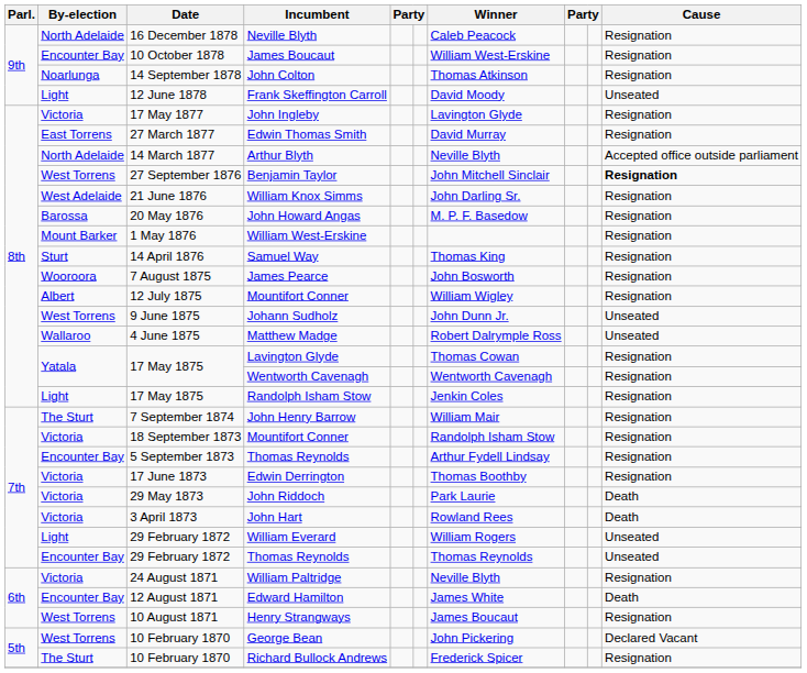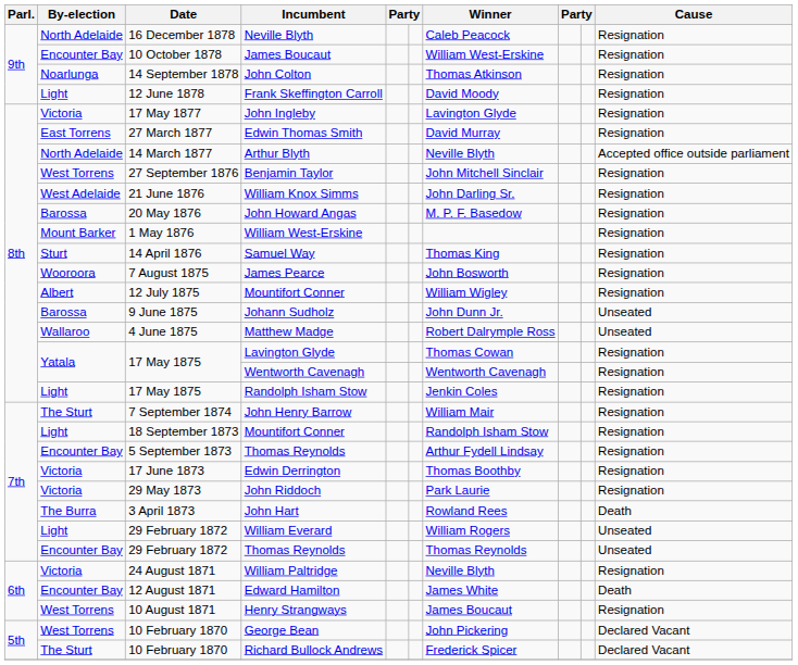 <table class="wikitable">
 <tr>
 <th>Parl.</th>
 <th>By-election</th>
 <th>Date</th>
 <th>Incumbent</th>
 <th colspan=2>Party</th>
 <th>Winner</th>
 <th colspan=2>Party</th>
 <th>Cause</th>
 </tr>
 <tr>
 <td rowspan="4"><a href='#'>9th</a></td>
 <td><a href='#'>North Adelaide</a></td>
 <td>16 December 1878</td>
 <td><a href='#'>Neville Blyth</a></td>
 <td> </td>
 <td></td>
 <td><a href='#'>Caleb Peacock</a></td>
 <td> </td>
 <td></td>
 <td>Resignation</td>
 </tr>
 <tr>
 <td><a href='#'>Encounter Bay</a></td>
 <td>10 October 1878</td>
 <td><a href='#'>James Boucaut</a></td>
 <td> </td>
 <td></td>
 <td><a href='#'>William West-Erskine</a></td>
 <td> </td>
 <td></td>
 <td>Resignation</td>
 </tr>
 <tr>
 <td><a href='#'>Noarlunga</a></td>
 <td>14 September 1878</td>
 <td><a href='#'>John Colton</a></td>
 <td> </td>
 <td></td>
 <td><a href='#'>Thomas Atkinson</a></td>
 <td> </td>
 <td></td>
 <td>Resignation</td>
 </tr>
 <tr>
 <td><a href='#'>Light</a></td>
 <td>12 June 1878</td>
 <td><a href='#'>Frank Skeffington Carroll</a></td>
 <td> </td>
 <td></td>
 <td><a href='#'>David Moody</a></td>
 <td> </td>
 <td></td>
-<td>Unseated</td>
+<td>Resignation</td>
 </tr>
 <tr>
 <td rowspan="15"><a href='#'>8th</a></td>
 <td><a href='#'>Victoria</a></td>
 <td>17 May 1877</td>
 <td><a href='#'>John Ingleby</a></td>
 <td> </td>
 <td></td>
 <td><a href='#'>Lavington Glyde</a></td>
 <td> </td>
 <td></td>
 <td>Resignation</td>
 </tr>
 <tr>
 <td><a href='#'>East Torrens</a></td>
 <td>27 March 1877</td>
 <td><a href='#'>Edwin Thomas Smith</a></td>
 <td> </td>
 <td></td>
 <td><a href='#'>David Murray</a></td>
 <td> </td>
 <td></td>
 <td>Resignation</td>
 </tr>
 <tr>
 <td><a href='#'>North Adelaide</a></td>
 <td>14 March 1877</td>
 <td><a href='#'>Arthur Blyth</a></td>
 <td> </td>
 <td></td>
 <td><a href='#'>Neville Blyth</a></td>
 <td> </td>
 <td></td>
 <td>Accepted office outside parliament</td>
 </tr>
 <tr>
 <td><a href='#'>West Torrens</a></td>
 <td>27 September 1876</td>
 <td><a href='#'>Benjamin Taylor</a></td>
 <td> </td>
 <td></td>
 <td><a href='#'>John Mitchell Sinclair</a></td>
 <td> </td>
 <td></td>
-<td><strong>Resignation</strong></td>
+<td>Resignation</td>
 </tr>
 <tr>
 <td><a href='#'>West Adelaide</a></td>
 <td>21 June 1876</td>
 <td><a href='#'>William Knox Simms</a></td>
 <td> </td>
 <td></td>
 <td><a href='#'>John Darling Sr.</a></td>
 <td> </td>
 <td></td>
 <td>Resignation</td>
 </tr>
 <tr>
 <td><a href='#'>Barossa</a></td>
 <td>20 May 1876</td>
 <td><a href='#'>John Howard Angas</a></td>
 <td> </td>
 <td></td>
 <td><a href='#'>M. P. F. Basedow</a></td>
 <td> </td>
 <td></td>
 <td>Resignation</td>
 </tr>
 <tr>
 <td><a href='#'>Mount Barker</a></td>
 <td>1 May 1876</td>
 <td><a href='#'>William West-Erskine</a></td>
 <td> </td>
 <td></td>
 <td></td>
 <td> </td>
 <td></td>
 <td>Resignation</td>
 </tr>
 <tr>
 <td><a href='#'>Sturt</a></td>
 <td>14 April 1876</td>
 <td><a href='#'>Samuel Way</a></td>
 <td> </td>
 <td></td>
 <td><a href='#'>Thomas King</a></td>
 <td> </td>
 <td></td>
 <td>Resignation</td>
 </tr>
 <tr>
 <td><a href='#'>Wooroora</a></td>
 <td>7 August 1875</td>
 <td><a href='#'>James Pearce</a></td>
 <td> </td>
 <td></td>
 <td><a href='#'>John Bosworth</a></td>
 <td> </td>
 <td></td>
 <td>Resignation</td>
 </tr>
 <tr>
 <td><a href='#'>Albert</a></td>
 <td>12 July 1875</td>
 <td><a href='#'>Mountifort Conner</a></td>
 <td> </td>
 <td></td>
 <td><a href='#'>William Wigley</a></td>
 <td> </td>
 <td></td>
 <td>Resignation</td>
 </tr>
 <tr>
-<td><a href='#'>West Torrens</a></td>
+<td><a href='#'>Barossa</a></td>
 <td>9 June 1875</td>
 <td><a href='#'>Johann Sudholz</a></td>
 <td> </td>
 <td></td>
 <td><a href='#'>John Dunn Jr.</a></td>
 <td> </td>
 <td></td>
 <td>Unseated</td>
 </tr>
 <tr>
 <td><a href='#'>Wallaroo</a></td>
 <td>4 June 1875</td>
 <td><a href='#'>Matthew Madge</a></td>
 <td> </td>
 <td></td>
 <td><a href='#'>Robert Dalrymple Ross</a></td>
 <td> </td>
 <td></td>
 <td>Unseated</td>
 </tr>
 <tr>
 <td rowspan="2"><a href='#'>Yatala</a></td>
 <td rowspan="2">17 May 1875</td>
 <td><a href='#'>Lavington Glyde</a></td>
 <td> </td>
 <td></td>
 <td><a href='#'>Thomas Cowan</a></td>
 <td> </td>
 <td></td>
 <td>Resignation</td>
 </tr>
 <tr>
 <td><a href='#'>Wentworth Cavenagh</a></td>
 <td> </td>
 <td></td>
 <td><a href='#'>Wentworth Cavenagh</a></td>
 <td> </td>
 <td></td>
 <td>Resignation</td>
 </tr>
 <tr>
 <td><a href='#'>Light</a></td>
 <td>17 May 1875</td>
 <td><a href='#'>Randolph Isham Stow</a></td>
 <td> </td>
 <td></td>
 <td><a href='#'>Jenkin Coles</a></td>
 <td> </td>
 <td></td>
 <td>Resignation</td>
 </tr>
 <tr>
 <td rowspan="8"><a href='#'>7th</a></td>
 <td><a href='#'>The Sturt</a></td>
 <td>7 September 1874</td>
 <td><a href='#'>John Henry Barrow</a></td>
 <td> </td>
 <td></td>
 <td><a href='#'>William Mair</a></td>
 <td> </td>
 <td></td>
 <td>Resignation</td>
 </tr>
 <tr>
-<td><a href='#'>Victoria</a></td>
+<td><a href='#'>Light</a></td>
 <td>18 September 1873</td>
 <td><a href='#'>Mountifort Conner</a></td>
 <td> </td>
 <td></td>
 <td><a href='#'>Randolph Isham Stow</a></td>
 <td> </td>
 <td></td>
 <td>Resignation</td>
 </tr>
 <tr>
 <td><a href='#'>Encounter Bay</a></td>
 <td>5 September 1873</td>
 <td><a href='#'>Thomas Reynolds</a></td>
 <td> </td>
 <td></td>
 <td><a href='#'>Arthur Fydell Lindsay</a></td>
 <td> </td>
 <td></td>
 <td>Resignation</td>
 </tr>
 <tr>
 <td><a href='#'>Victoria</a></td>
 <td>17 June 1873</td>
 <td><a href='#'>Edwin Derrington</a></td>
 <td> </td>
 <td></td>
 <td><a href='#'>Thomas Boothby</a></td>
 <td> </td>
 <td></td>
 <td>Resignation</td>
 </tr>
 <tr>
 <td><a href='#'>Victoria</a></td>
 <td>29 May 1873</td>
 <td><a href='#'>John Riddoch</a></td>
 <td> </td>
 <td></td>
 <td><a href='#'>Park Laurie</a></td>
 <td> </td>
 <td></td>
-<td>Death</td>
+<td>Resignation</td>
 </tr>
 <tr>
-<td><a href='#'>Victoria</a></td>
+<td><a href='#'>The Burra</a></td>
 <td>3 April 1873</td>
 <td><a href='#'>John Hart</a></td>
 <td> </td>
 <td></td>
 <td><a href='#'>Rowland Rees</a></td>
 <td> </td>
 <td></td>
 <td>Death</td>
 </tr>
 <tr>
 <td><a href='#'>Light</a></td>
 <td>29 February 1872</td>
 <td><a href='#'>William Everard</a></td>
 <td> </td>
 <td></td>
 <td><a href='#'>William Rogers</a></td>
 <td> </td>
 <td></td>
 <td>Unseated</td>
 </tr>
 <tr>
 <td><a href='#'>Encounter Bay</a></td>
 <td>29 February 1872</td>
 <td><a href='#'>Thomas Reynolds</a></td>
 <td> </td>
 <td></td>
 <td><a href='#'>Thomas Reynolds</a></td>
 <td> </td>
 <td></td>
 <td>Unseated</td>
 </tr>
 <tr>
 <td rowspan="3"><a href='#'>6th</a></td>
 <td><a href='#'>Victoria</a></td>
 <td>24 August 1871</td>
 <td><a href='#'>William Paltridge</a></td>
 <td> </td>
 <td></td>
 <td><a href='#'>Neville Blyth</a></td>
 <td> </td>
 <td></td>
 <td>Resignation</td>
 </tr>
 <tr>
 <td><a href='#'>Encounter Bay</a></td>
 <td>12 August 1871</td>
 <td><a href='#'>Edward Hamilton</a></td>
 <td> </td>
 <td></td>
 <td><a href='#'>James White</a></td>
 <td> </td>
 <td></td>
 <td>Death</td>
 </tr>
 <tr>
 <td><a href='#'>West Torrens</a></td>
 <td>10 August 1871</td>
 <td><a href='#'>Henry Strangways</a></td>
 <td> </td>
 <td></td>
 <td><a href='#'>James Boucaut</a></td>
 <td> </td>
 <td></td>
 <td>Resignation</td>
 </tr>
 <tr>
 <td rowspan="2"><a href='#'>5th</a></td>
 <td><a href='#'>West Torrens</a></td>
 <td>10 February 1870</td>
 <td><a href='#'>George Bean</a></td>
 <td> </td>
 <td></td>
 <td><a href='#'>John Pickering</a></td>
 <td> </td>
 <td></td>
 <td>Declared Vacant</td>
 </tr>
 <tr>
 <td><a href='#'>The Sturt</a></td>
 <td>10 February 1870</td>
 <td><a href='#'>Richard Bullock Andrews</a></td>
 <td> </td>
 <td></td>
 <td><a href='#'>Frederick Spicer</a></td>
 <td> </td>
 <td></td>
-<td>Resignation</td>
+<td>Declared Vacant</td>
 </tr>
 <tr>
 </tr>
 </table>
